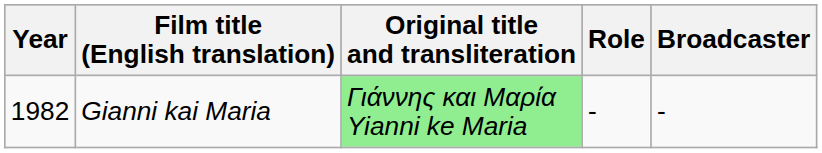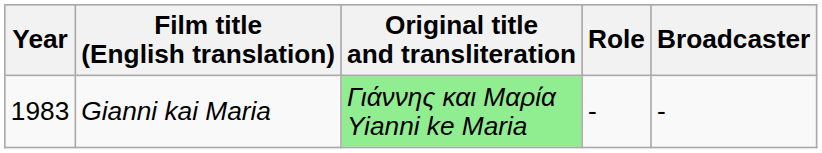 <table class="wikitable">
 <tr>
 <th>Year</th>
 <th>Film title<br>(English translation)</th>
 <th>Original title<br>and transliteration</th>
 <th>Role</th>
 <th>Broadcaster</th>
 </tr>
 <tr>
-<td>1982</td>
+<td>1983</td>
 <td><em>Gianni kai Maria</em></td>
 <td style="background: lightgreen;"><em>Γιάννης και Μαρία</em><br><em>Yianni ke Maria</em></td>
 <td>-</td>
 <td>-</td>
 </tr>
 </table>
